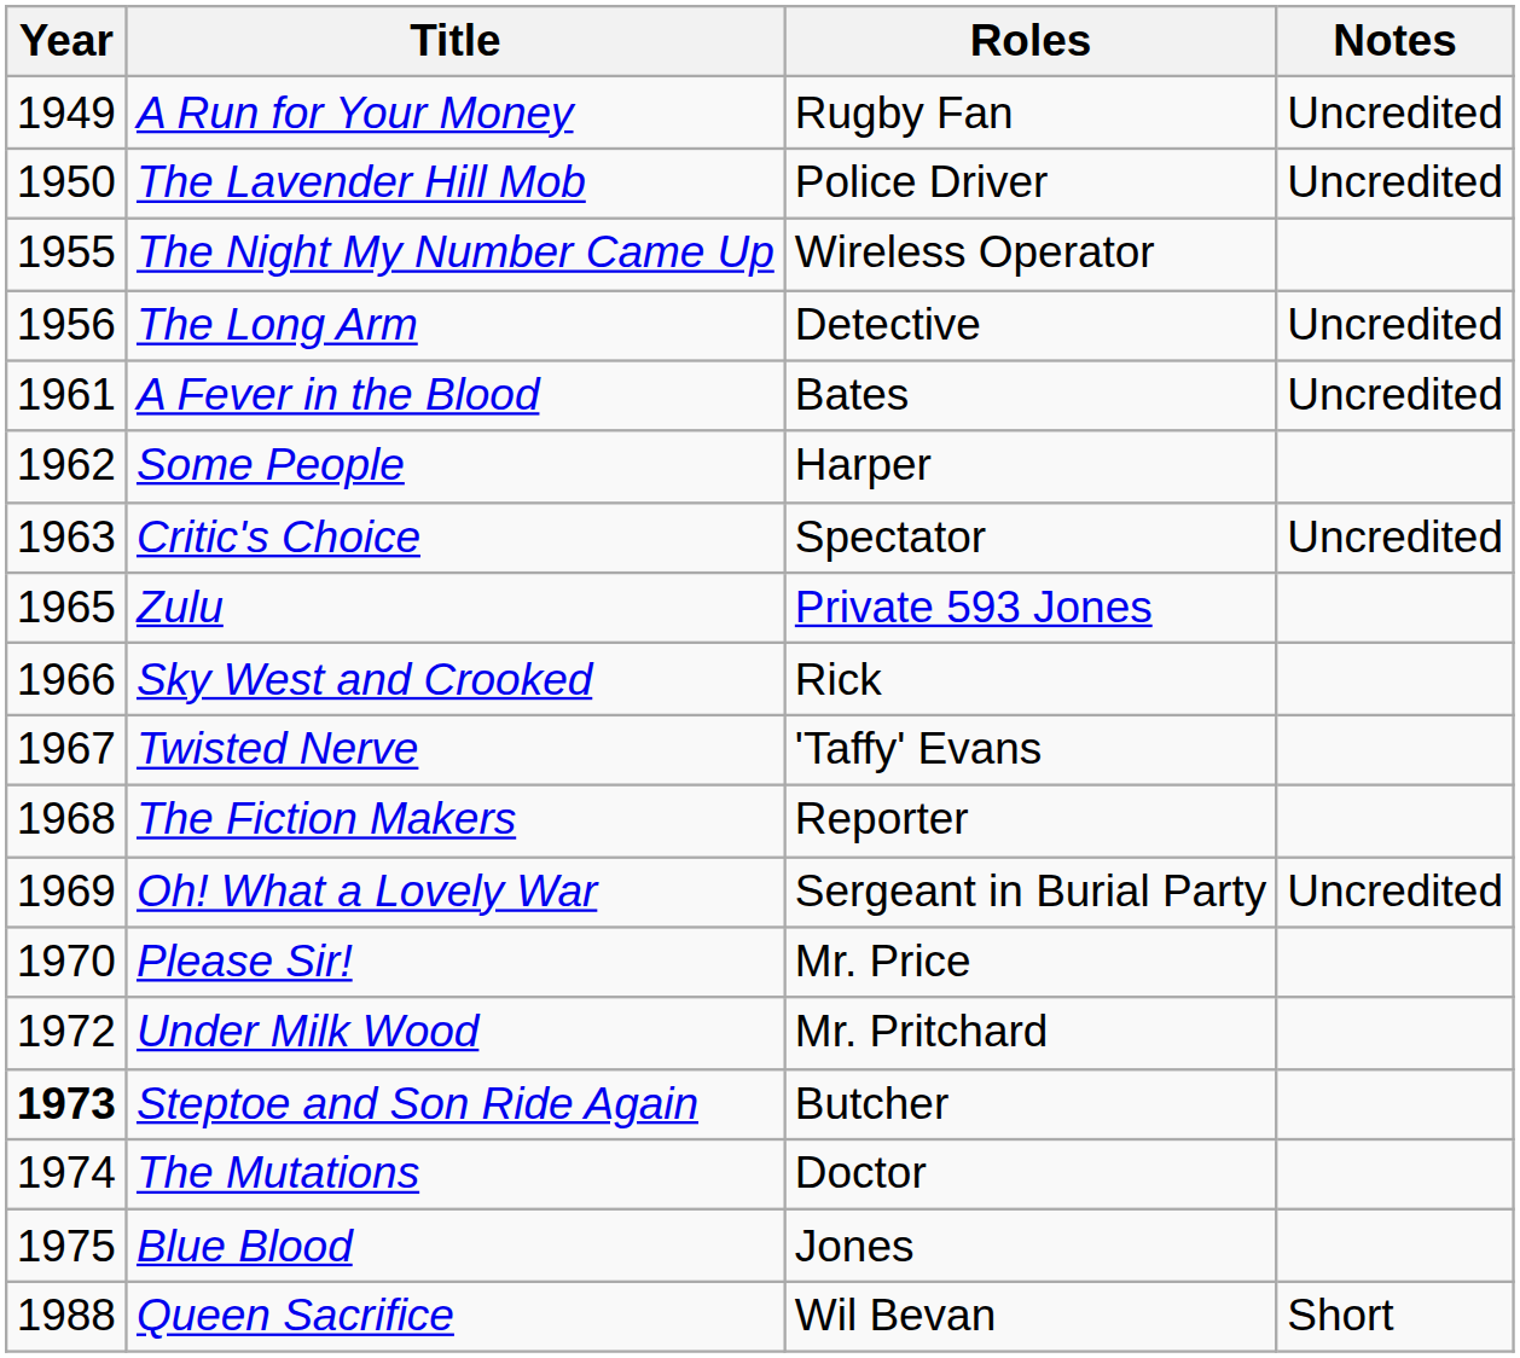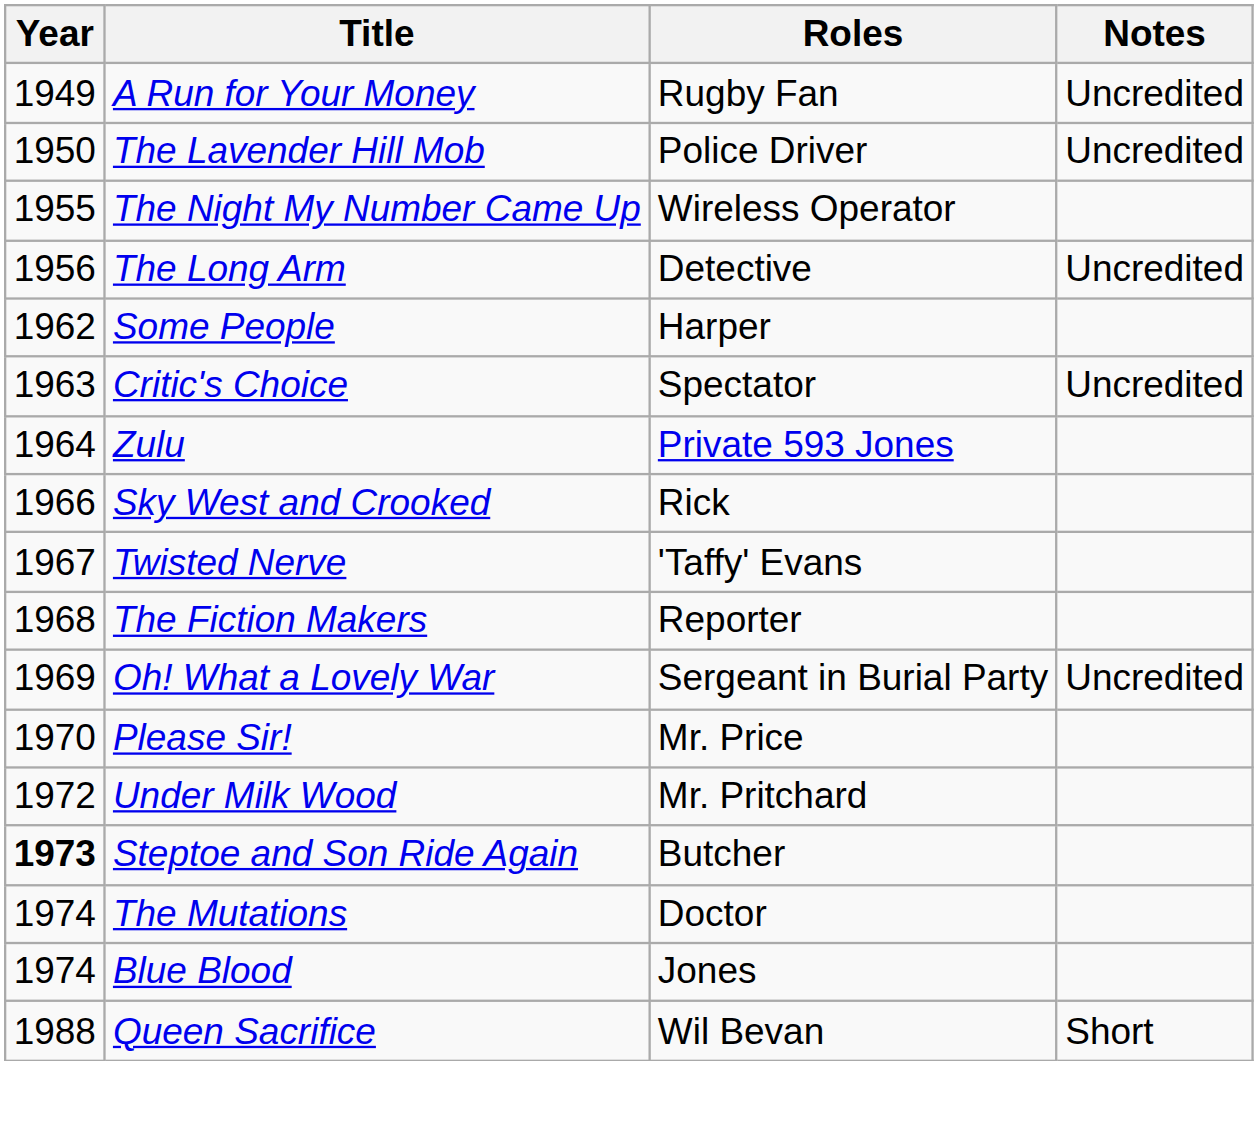 <table class="wikitable sortable">
 <tr>
 <th>Year</th>
 <th>Title</th>
 <th>Roles</th>
 <th>Notes</th>
 </tr>
 <tr>
 <td>1949</td>
 <td><em><a href='#'>A Run for Your Money</a></em></td>
 <td>Rugby Fan</td>
 <td>Uncredited</td>
 </tr>
 <tr>
 <td>1950</td>
 <td><em><a href='#'>The Lavender Hill Mob</a></em></td>
 <td>Police Driver</td>
 <td>Uncredited</td>
 </tr>
 <tr>
 <td>1955</td>
 <td><em><a href='#'>The Night My Number Came Up</a></em></td>
 <td>Wireless Operator</td>
 <td></td>
 </tr>
 <tr>
 <td>1956</td>
 <td><em><a href='#'>The Long Arm</a></em></td>
 <td>Detective</td>
 <td>Uncredited</td>
 </tr>
 <tr>
-<td>1961</td>
-<td><em><a href='#'>A Fever in the Blood</a></em></td>
-<td>Bates</td>
-<td>Uncredited</td>
-</tr>
-<tr>
 <td>1962</td>
 <td><em><a href='#'>Some People</a></em></td>
 <td>Harper</td>
 <td></td>
 </tr>
 <tr>
 <td>1963</td>
 <td><em><a href='#'>Critic's Choice</a></em></td>
 <td>Spectator</td>
 <td>Uncredited</td>
 </tr>
 <tr>
-<td>1965</td>
+<td>1964</td>
 <td><em><a href='#'>Zulu</a></em></td>
 <td><a href='#'>Private 593 Jones</a></td>
 <td></td>
 </tr>
 <tr>
 <td>1966</td>
 <td><em><a href='#'>Sky West and Crooked</a></em></td>
 <td>Rick</td>
 <td></td>
 </tr>
 <tr>
 <td>1967</td>
 <td><em><a href='#'>Twisted Nerve</a></em></td>
 <td>'Taffy' Evans</td>
 <td></td>
 </tr>
 <tr>
 <td>1968</td>
 <td><em><a href='#'>The Fiction Makers</a></em></td>
 <td>Reporter</td>
 <td></td>
 </tr>
 <tr>
 <td>1969</td>
 <td><em><a href='#'>Oh! What a Lovely War</a></em></td>
 <td>Sergeant in Burial Party</td>
 <td>Uncredited</td>
 </tr>
 <tr>
 <td>1970</td>
 <td><em><a href='#'>Please Sir!</a></em></td>
 <td>Mr. Price</td>
 <td></td>
 </tr>
 <tr>
 <td>1972</td>
 <td><em><a href='#'>Under Milk Wood</a></em></td>
 <td>Mr. Pritchard</td>
 <td></td>
 </tr>
 <tr>
 <td><strong>1973</strong></td>
 <td><em><a href='#'>Steptoe and Son Ride Again</a></em></td>
 <td>Butcher</td>
 <td></td>
 </tr>
 <tr>
 <td>1974</td>
 <td><em><a href='#'>The Mutations</a></em></td>
 <td>Doctor</td>
 <td></td>
 </tr>
 <tr>
-<td>1975</td>
+<td>1974</td>
 <td><em><a href='#'>Blue Blood</a></em></td>
 <td>Jones</td>
 <td></td>
 </tr>
 <tr>
 <td>1988</td>
 <td><em><a href='#'>Queen Sacrifice</a></em></td>
 <td>Wil Bevan</td>
 <td>Short</td>
 </tr>
 </table>
